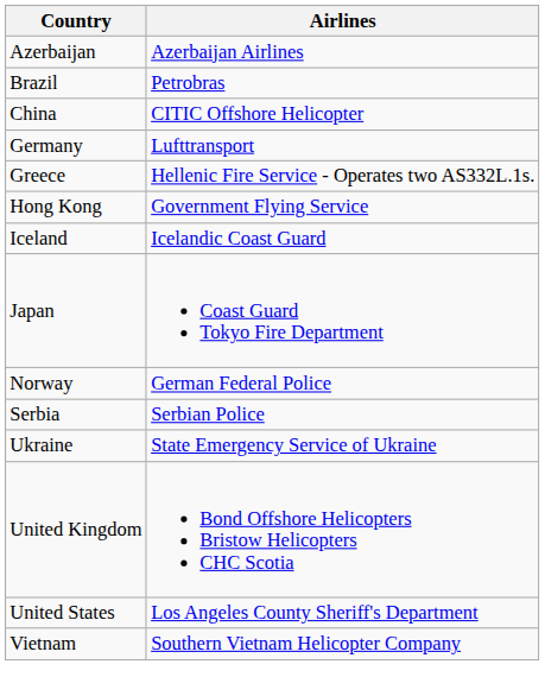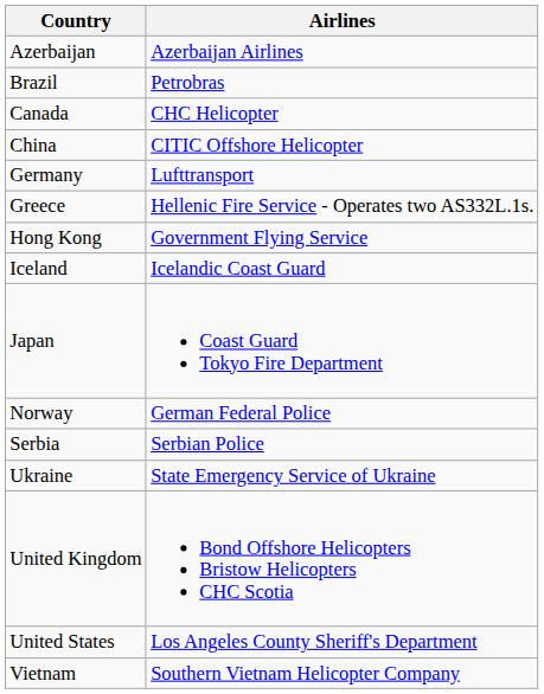 <table class="wikitable">
 <tr>
 <th>Country</th>
 <th>Airlines</th>
 </tr>
 <tr>
 <td>Azerbaijan</td>
 <td><a href='#'>Azerbaijan Airlines</a></td>
 </tr>
 <tr>
 <td>Brazil</td>
 <td><a href='#'>Petrobras</a></td>
+</tr>
+<tr>
+<td>Canada</td>
+<td><a href='#'>CHC Helicopter</a></td>
 </tr>
 <tr>
 <td>China</td>
 <td><a href='#'>CITIC Offshore Helicopter</a></td>
 </tr>
 <tr>
 <td>Germany</td>
 <td><a href='#'>Lufttransport</a></td>
 </tr>
 <tr>
 <td>Greece</td>
 <td><a href='#'>Hellenic Fire Service</a> - Operates two AS332L.1s.</td>
 </tr>
 <tr>
 <td>Hong Kong</td>
 <td><a href='#'>Government Flying Service</a></td>
 </tr>
 <tr>
 <td>Iceland</td>
 <td><a href='#'>Icelandic Coast Guard</a></td>
 </tr>
 <tr>
 <td>Japan</td>
 <td><br><ul><li><a href='#'>Coast Guard</a></li><li><a href='#'>Tokyo Fire Department</a></li></ul></td>
 </tr>
 <tr>
 <td>Norway</td>
 <td><a href='#'>German Federal Police</a></td>
 </tr>
 <tr>
 <td>Serbia</td>
 <td><a href='#'>Serbian Police</a></td>
 </tr>
 <tr>
 <td>Ukraine</td>
 <td><a href='#'>State Emergency Service of Ukraine</a></td>
 </tr>
 <tr>
 <td>United Kingdom</td>
 <td><br><ul><li><a href='#'>Bond Offshore Helicopters</a></li><li><a href='#'>Bristow Helicopters</a></li><li><a href='#'>CHC Scotia</a></li></ul></td>
 </tr>
 <tr>
 <td>United States</td>
 <td><a href='#'>Los Angeles County Sheriff's Department</a></td>
 </tr>
 <tr>
 <td>Vietnam</td>
 <td><a href='#'>Southern Vietnam Helicopter Company</a></td>
 </tr>
 </table>
